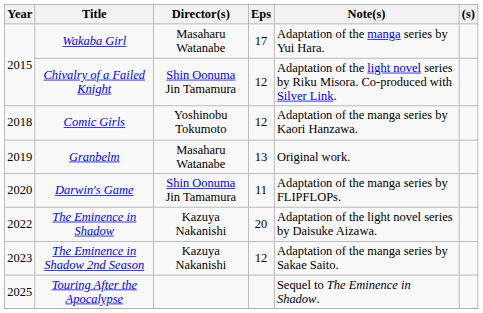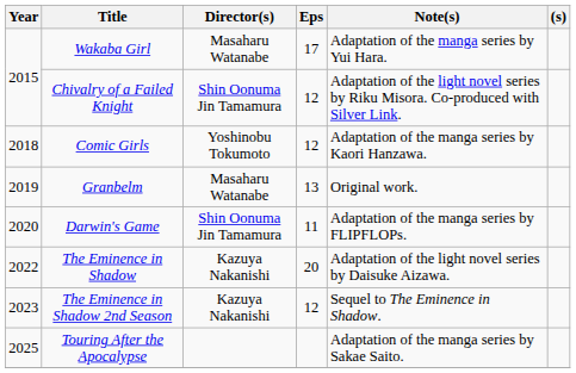 <table class="wikitable sortable" style="text-align:center; margin=auto; ">
 <tr>
 <th scope="col">Year</th>
 <th scope="col" width=25%>Title</th>
 <th scope="col" width=20%>Director(s)</th>
 <th scope="col" class="unsortable">Eps</th>
 <th scope="col" class="unsortable">Note(s)</th>
 <th scope="col" class="unsortable">(s)</th>
 </tr>
 <tr>
 <td rowspan="2">2015</td>
 <td><em><a href='#'>Wakaba Girl</a></em></td>
 <td>Masaharu Watanabe</td>
 <td>17</td>
 <td style="text-align:left;">Adaptation of the <a href='#'>manga</a> series by Yui Hara.</td>
 <td></td>
 </tr>
 <tr>
 <td><em><a href='#'>Chivalry of a Failed Knight</a></em></td>
 <td><a href='#'>Shin Oonuma</a><br>Jin Tamamura</td>
 <td>12</td>
 <td style="text-align:left;">Adaptation of the <a href='#'>light novel</a> series by Riku Misora. Co-produced with <a href='#'>Silver Link</a>.</td>
 <td></td>
 </tr>
 <tr>
 <td>2018</td>
 <td><em><a href='#'>Comic Girls</a></em></td>
 <td>Yoshinobu Tokumoto</td>
 <td>12</td>
 <td style="text-align:left;">Adaptation of the manga series by Kaori Hanzawa.</td>
 <td></td>
 </tr>
 <tr>
 <td>2019</td>
 <td><em><a href='#'>Granbelm</a></em></td>
 <td>Masaharu Watanabe</td>
 <td>13</td>
 <td style="text-align:left;">Original work.</td>
 <td></td>
 </tr>
 <tr>
 <td>2020</td>
 <td><em><a href='#'>Darwin's Game</a></em></td>
 <td><a href='#'>Shin Oonuma</a><br>Jin Tamamura</td>
 <td>11</td>
 <td style="text-align:left;">Adaptation of the manga series by FLIPFLOPs.</td>
 <td></td>
 </tr>
 <tr>
 <td>2022</td>
 <td><em><a href='#'>The Eminence in Shadow</a></em></td>
 <td>Kazuya Nakanishi</td>
 <td>20</td>
 <td style="text-align:left;">Adaptation of the light novel series by Daisuke Aizawa.</td>
 <td></td>
 </tr>
 <tr>
 <td>2023</td>
 <td><em><a href='#'>The Eminence in Shadow 2nd Season</a></em></td>
 <td>Kazuya Nakanishi</td>
 <td>12</td>
-<td style="text-align:left;">Adaptation of the manga series by Sakae Saito.</td>
+<td style="text-align:left;">Sequel to <em>The Eminence in Shadow</em>.</td>
 <td></td>
 </tr>
 <tr>
 <td>2025</td>
 <td><em><a href='#'>Touring After the Apocalypse</a></em></td>
 <td></td>
 <td></td>
-<td style="text-align:left;">Sequel to <em>The Eminence in Shadow</em>.</td>
+<td style="text-align:left;">Adaptation of the manga series by Sakae Saito.</td>
 <td></td>
 </tr>
 <tr>
 </tr>
 </table>
